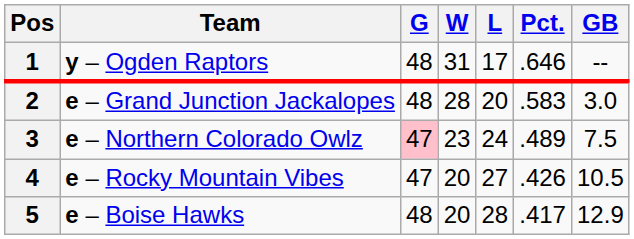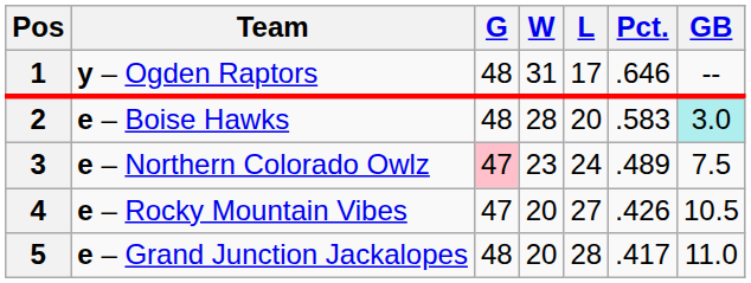 <table class="wikitable plainrowheaders" style="text-align:center;">
 <tr>
 <th scope="col">Pos</th>
 <th scope="col">Team</th>
 <th scope="col"><a href='#'>G</a></th>
 <th scope="col"><a href='#'>W</a></th>
 <th scope="col"><a href='#'>L</a></th>
 <th scope="col"><a href='#'>Pct.</a></th>
 <th scope="col"><a href='#'>GB</a></th>
 </tr>
 <tr>
 <th>1</th>
 <td scope="row" style="text-align:left;"><strong>y</strong> – <a href='#'>Ogden Raptors</a></td>
 <td>48</td>
 <td>31</td>
 <td>17</td>
 <td>.646</td>
 <td>--</td>
 </tr>
 <tr>
 </tr>
 <tr |- style="border-top:3px solid red;">
 <th>2</th>
-<td scope="row" style="text-align:left;"><strong>e</strong> – <a href='#'>Grand Junction Jackalopes</a></td>
+<td scope="row" style="text-align:left;"><strong>e</strong> – <a href='#'>Boise Hawks</a></td>
 <td>48</td>
 <td>28</td>
 <td>20</td>
 <td>.583</td>
-<td>3.0</td>
+<td style="background: paleturquoise;">3.0</td>
 </tr>
 <tr>
 <th>3</th>
 <td scope="row" style="text-align:left;"><strong>e</strong> – <a href='#'>Northern Colorado Owlz</a></td>
 <td style="background: pink;">47</td>
 <td>23</td>
 <td>24</td>
 <td>.489</td>
 <td>7.5</td>
 </tr>
 <tr>
 <th>4</th>
 <td scope="row" style="text-align:left;"><strong>e</strong> – <a href='#'>Rocky Mountain Vibes</a></td>
 <td>47</td>
 <td>20</td>
 <td>27</td>
 <td>.426</td>
 <td>10.5</td>
 </tr>
 <tr>
 <th>5</th>
-<td scope="row" style="text-align:left;"><strong>e</strong> – <a href='#'>Boise Hawks</a></td>
+<td scope="row" style="text-align:left;"><strong>e</strong> – <a href='#'>Grand Junction Jackalopes</a></td>
 <td>48</td>
 <td>20</td>
 <td>28</td>
 <td>.417</td>
-<td>12.9</td>
+<td>11.0</td>
 </tr>
 </table>
